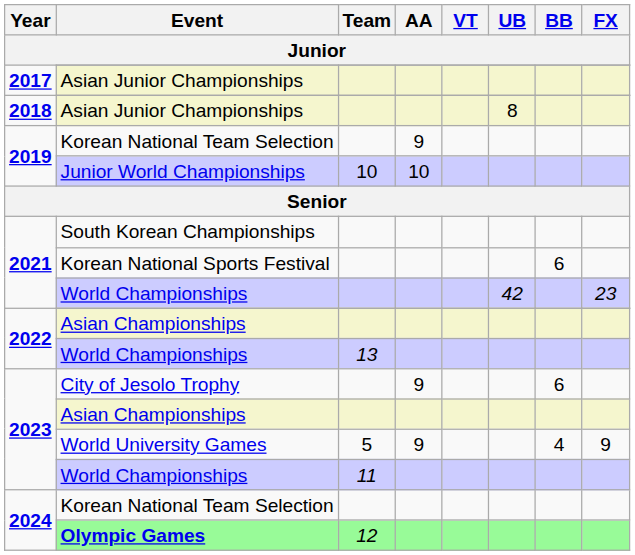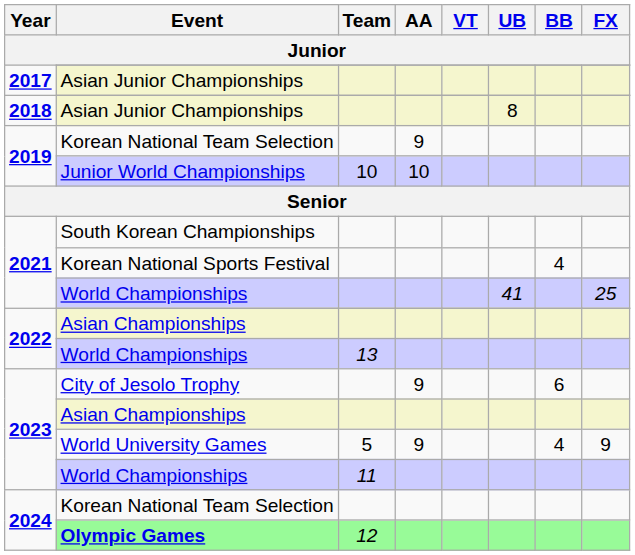 <table class="wikitable" style="text-align:center; font-size:95%;">
 <tr>
 <th align=center>Year</th>
 <th align=center>Event</th>
 <th style="width:30px;">Team</th>
 <th style="width:30px;">AA</th>
 <th style="width:30px;"><a href='#'>VT</a></th>
 <th style="width:30px;"><a href='#'>UB</a></th>
 <th style="width:30px;"><a href='#'>BB</a></th>
 <th style="width:30px;"><a href='#'>FX</a></th>
 </tr>
 <tr>
 <th colspan="8"><strong>Junior</strong></th>
 </tr>
 <tr>
 <td rowspan="2"><strong><a href='#'>2017</a></strong></td>
 </tr>
 <tr bgcolor=#F5F6CE>
 <td align=left>Asian Junior Championships</td>
 <td></td>
 <td></td>
 <td></td>
 <td></td>
 <td></td>
 <td></td>
 </tr>
 <tr>
 <td rowspan=2><strong><a href='#'>2018</a></strong></td>
 </tr>
 <tr bgcolor=#F5F6CE>
 <td align=left>Asian Junior Championships</td>
 <td></td>
 <td></td>
 <td></td>
 <td>8</td>
 <td></td>
 <td></td>
 </tr>
 <tr>
 <td rowspan=2><strong><a href='#'>2019</a></strong></td>
 <td align=left>Korean National Team Selection</td>
 <td></td>
 <td>9</td>
 <td></td>
 <td></td>
 <td></td>
 <td></td>
 </tr>
 <tr bgcolor=#CCCCFF>
 <td align=left><a href='#'>Junior World Championships</a></td>
 <td>10</td>
 <td>10</td>
 <td></td>
 <td></td>
 <td></td>
 <td></td>
 </tr>
 <tr>
 <th colspan="8"><strong>Senior</strong></th>
 </tr>
 <tr>
 <td rowspan=3><strong><a href='#'>2021</a></strong></td>
 <td align=left>South Korean Championships</td>
 <td></td>
 <td></td>
 <td></td>
 <td></td>
 <td></td>
 <td></td>
 </tr>
 <tr>
 <td align=left>Korean National Sports Festival</td>
 <td></td>
 <td></td>
 <td></td>
 <td></td>
-<td>6</td>
+<td>4</td>
 <td></td>
 </tr>
 <tr bgcolor=#CCCCFF>
 <td align=left><a href='#'>World Championships</a></td>
 <td></td>
 <td></td>
 <td></td>
-<td><em>42</em></td>
+<td><em>41</em></td>
 <td></td>
-<td><em>23</em></td>
+<td><em>25</em></td>
 </tr>
 <tr>
 <td rowspan="3"><strong><a href='#'>2022</a></strong></td>
 </tr>
 <tr bgcolor=#F5F6CE>
 <td align=left><a href='#'>Asian Championships</a></td>
 <td></td>
 <td></td>
 <td></td>
 <td></td>
 <td></td>
 <td></td>
 </tr>
 <tr bgcolor=#CCCCFF>
 <td align=left><a href='#'>World Championships</a></td>
 <td><em>13</em></td>
 <td></td>
 <td></td>
 <td></td>
 <td></td>
 <td></td>
 </tr>
 <tr>
 <td rowspan="4"><strong><a href='#'>2023</a></strong></td>
 <td align=left><a href='#'>City of Jesolo Trophy</a></td>
 <td></td>
 <td>9</td>
 <td></td>
 <td></td>
 <td>6</td>
 <td></td>
 </tr>
 <tr bgcolor=#F5F6CE>
 <td align=left><a href='#'>Asian Championships</a></td>
 <td></td>
 <td></td>
 <td></td>
 <td></td>
 <td></td>
 <td></td>
 </tr>
 <tr>
 <td align=left><a href='#'>World University Games</a></td>
 <td>5</td>
 <td>9</td>
 <td></td>
 <td></td>
 <td>4</td>
 <td>9</td>
 </tr>
 <tr bgcolor=#CCCCFF>
 <td align=left><a href='#'>World Championships</a></td>
 <td><em>11</em></td>
 <td></td>
 <td></td>
 <td></td>
 <td></td>
 <td></td>
 </tr>
 <tr>
 <td rowspan="2"><strong><a href='#'>2024</a></strong></td>
 <td align=left>Korean National Team Selection</td>
 <td></td>
 <td></td>
 <td></td>
 <td></td>
 <td></td>
 <td></td>
 </tr>
 <tr bgcolor=98FB98>
 <td align=left><strong><a href='#'>Olympic Games</a></strong></td>
 <td><em>12</em></td>
 <td></td>
 <td></td>
 <td></td>
 <td></td>
 <td></td>
 </tr>
 </table>
